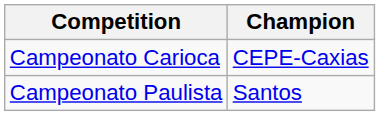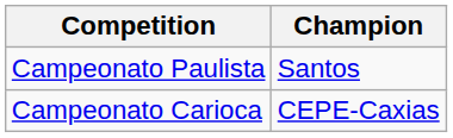 <table class="wikitable">
 <tr>
 <th>Competition</th>
 <th>Champion</th>
 </tr>
 <tr>
+<td><a href='#'>Campeonato Paulista</a></td>
+<td><a href='#'>Santos</a></td>
+</tr>
+<tr>
 <td><a href='#'>Campeonato Carioca</a></td>
 <td><a href='#'>CEPE-Caxias</a></td>
 </tr>
-<tr>
-<td><a href='#'>Campeonato Paulista</a></td>
-<td><a href='#'>Santos</a></td>
-</tr>
 </table>
